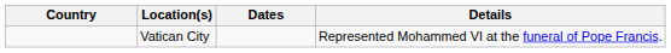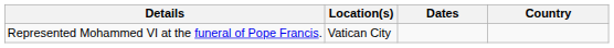 <table class="wikitable sortable" border="1">
 <tr>
-<th style="width: 20%;">Country</th>
+<th style="width: 53%;" class="unsortable">Details</th>
 <th style="width: 12%;">Location(s)</th>
 <th style="width: 15%;">Dates</th>
-<th style="width: 53%;" class="unsortable">Details</th>
+<th style="width: 20%;">Country</th>
 </tr>
 <tr>
-<td></td>
+<td>Represented Mohammed VI at the <a href='#'>funeral of Pope Francis</a>.</td>
 <td>Vatican City</td>
 <td></td>
-<td>Represented Mohammed VI at the <a href='#'>funeral of Pope Francis</a>.</td>
+<td></td>
 </tr>
 </table>
